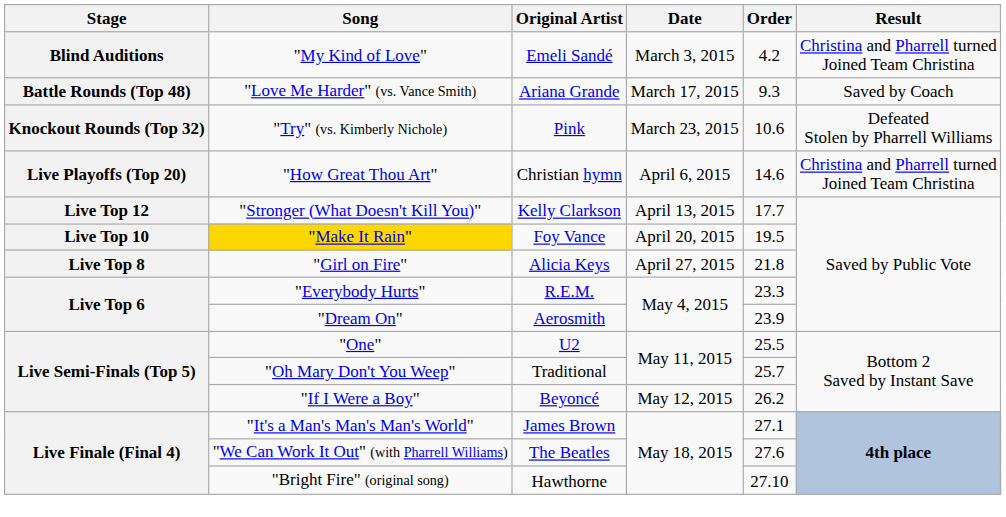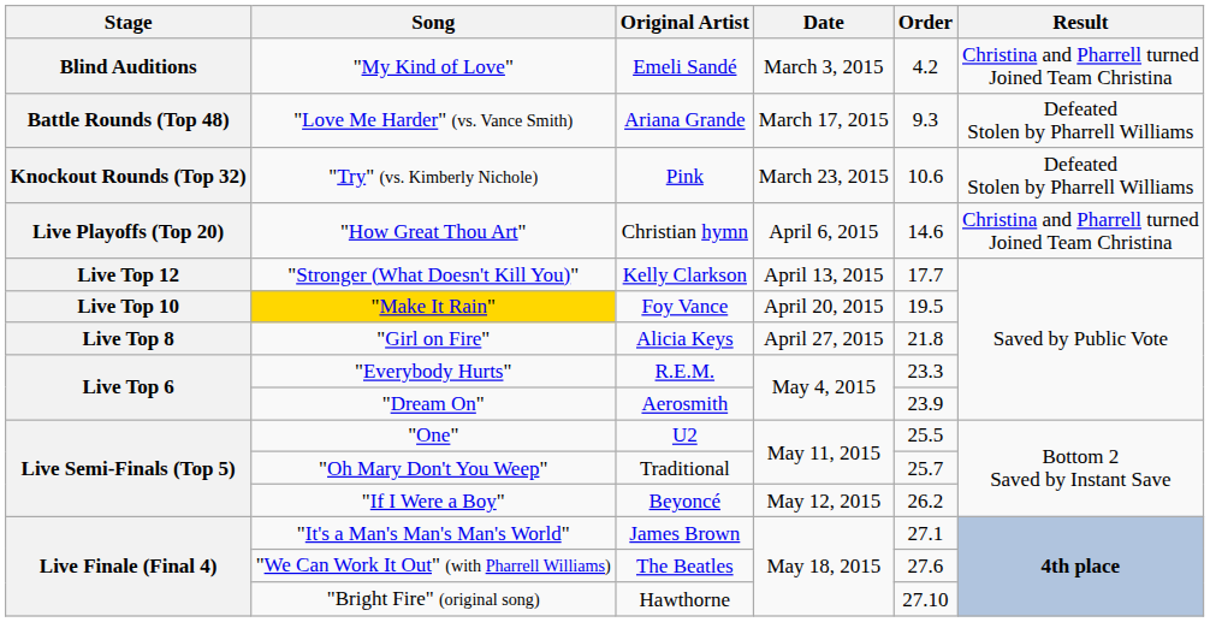 <table class="wikitable collapsible"   style="text-align:center; font-size:90%; line-height:16px;">
 <tr>
 <th scope="col">Stage</th>
 <th scope="col">Song</th>
 <th scope="col">Original Artist</th>
 <th scope="col">Date</th>
 <th scope="col">Order</th>
 <th scope="col">Result</th>
 </tr>
 <tr>
 <th scope="row">Blind Auditions</th>
 <td>"<a href='#'>My Kind of Love</a>"</td>
 <td><a href='#'>Emeli Sandé</a></td>
 <td>March 3, 2015</td>
 <td>4.2</td>
 <td><a href='#'>Christina</a> and <a href='#'>Pharrell</a> turned<br>Joined Team Christina</td>
 </tr>
 <tr>
 <th scope="row">Battle Rounds (Top 48)</th>
 <td>"<a href='#'>Love Me Harder</a>" <small>(vs. Vance Smith)</small></td>
 <td><a href='#'>Ariana Grande</a></td>
 <td>March 17, 2015</td>
 <td>9.3</td>
-<td>Saved by Coach</td>
+<td>Defeated<br>Stolen by Pharrell Williams</td>
 </tr>
 <tr>
 <th scope="row">Knockout Rounds (Top 32)</th>
 <td>"<a href='#'>Try</a>"  <small>(vs. Kimberly Nichole)</small></td>
 <td><a href='#'>Pink</a></td>
 <td>March 23, 2015</td>
 <td>10.6</td>
 <td>Defeated<br>Stolen by Pharrell Williams</td>
 </tr>
 <tr>
 <th scope="row">Live Playoffs (Top 20)</th>
 <td>"<a href='#'>How Great Thou Art</a>"</td>
 <td>Christian <a href='#'>hymn</a></td>
 <td>April 6, 2015</td>
 <td>14.6</td>
 <td><a href='#'>Christina</a> and <a href='#'>Pharrell</a> turned<br>Joined Team Christina</td>
 </tr>
 <tr>
 <th scope="row">Live Top 12</th>
 <td>"<a href='#'>Stronger (What Doesn't Kill You)</a>"</td>
 <td><a href='#'>Kelly Clarkson</a></td>
 <td>April 13, 2015</td>
 <td>17.7</td>
 <td rowspan="5">Saved by Public Vote</td>
 </tr>
 <tr>
 <th scope="row">Live Top 10</th>
 <td style="background:gold;">"<a href='#'>Make It Rain</a>"</td>
 <td><a href='#'>Foy Vance</a></td>
 <td>April 20, 2015</td>
 <td>19.5</td>
 </tr>
 <tr>
 <th scope="row">Live Top 8</th>
 <td>"<a href='#'>Girl on Fire</a>"</td>
 <td><a href='#'>Alicia Keys</a></td>
 <td>April 27, 2015</td>
 <td>21.8</td>
 </tr>
 <tr>
 <th scope="row" rowspan="2">Live Top 6</th>
 <td>"<a href='#'>Everybody Hurts</a>"</td>
 <td><a href='#'>R.E.M.</a></td>
 <td rowspan="2">May 4, 2015</td>
 <td>23.3</td>
 </tr>
 <tr>
 <td>"<a href='#'>Dream On</a>"</td>
 <td><a href='#'>Aerosmith</a></td>
 <td>23.9</td>
 </tr>
 <tr>
 <th scope="row" rowspan="3">Live Semi-Finals (Top 5)</th>
 <td>"<a href='#'>One</a>"</td>
 <td><a href='#'>U2</a></td>
 <td rowspan="2">May 11, 2015</td>
 <td>25.5</td>
 <td rowspan="3">Bottom 2 <br> Saved by Instant Save</td>
 </tr>
 <tr>
 <td>"<a href='#'>Oh Mary Don't You Weep</a>"</td>
 <td>Traditional</td>
 <td>25.7</td>
 </tr>
 <tr>
 <td>"<a href='#'>If I Were a Boy</a>"</td>
 <td><a href='#'>Beyoncé</a></td>
 <td>May 12, 2015</td>
 <td>26.2</td>
 </tr>
 <tr>
 <th scope="row" rowspan="3">Live Finale (Final 4)</th>
 <td>"<a href='#'>It's a Man's Man's Man's World</a>"</td>
 <td><a href='#'>James Brown</a></td>
 <td rowspan="3">May 18, 2015</td>
 <td>27.1</td>
 <td rowspan="3" style="background:#B0C4DE;"><strong>4th place</strong></td>
 </tr>
 <tr>
 <td>"<a href='#'>We Can Work It Out</a>" <small>(with <a href='#'>Pharrell Williams</a>)</small></td>
 <td><a href='#'>The Beatles</a></td>
 <td>27.6</td>
 </tr>
 <tr>
 <td>"Bright Fire" <small>(original song)</small></td>
 <td>Hawthorne</td>
 <td>27.10</td>
 </tr>
 </table>
